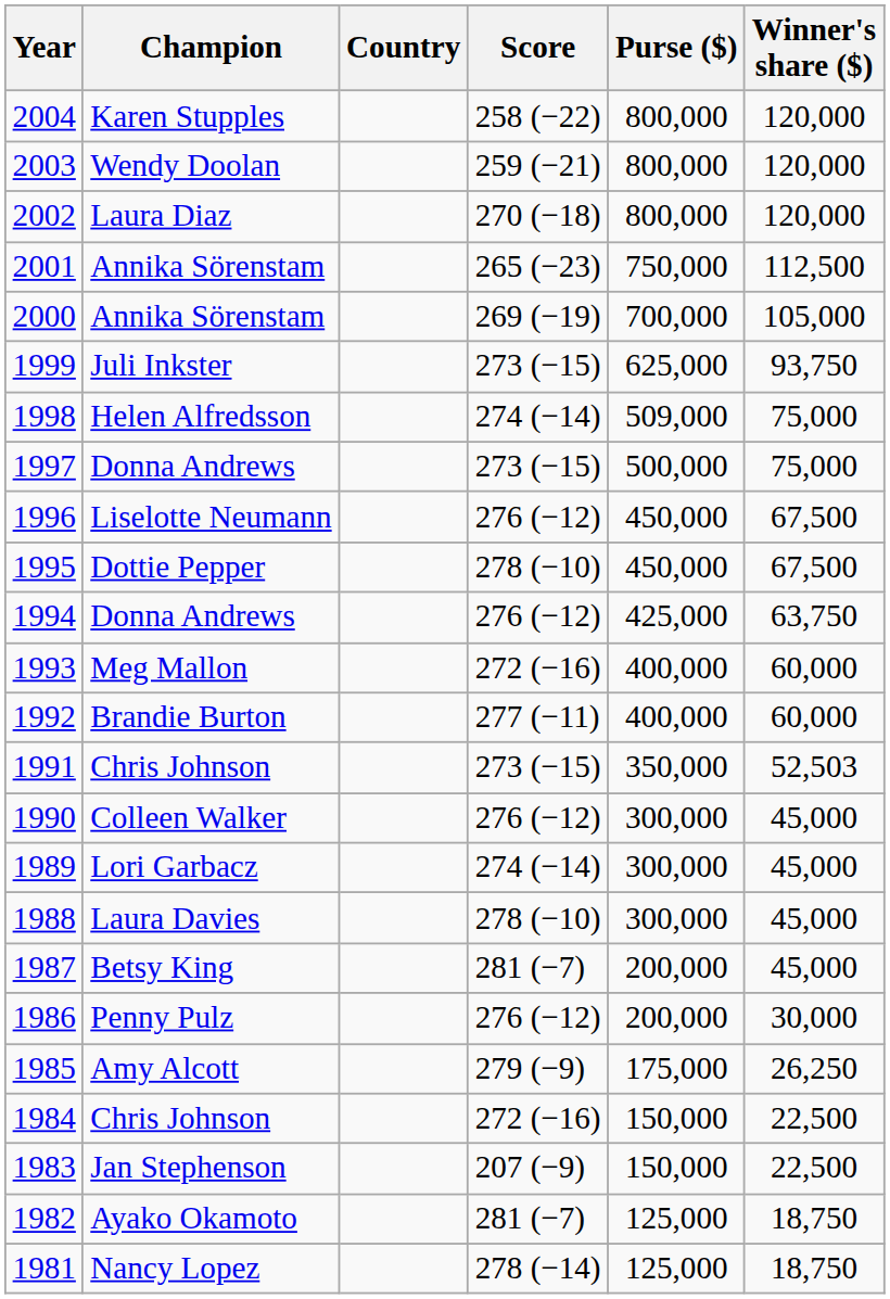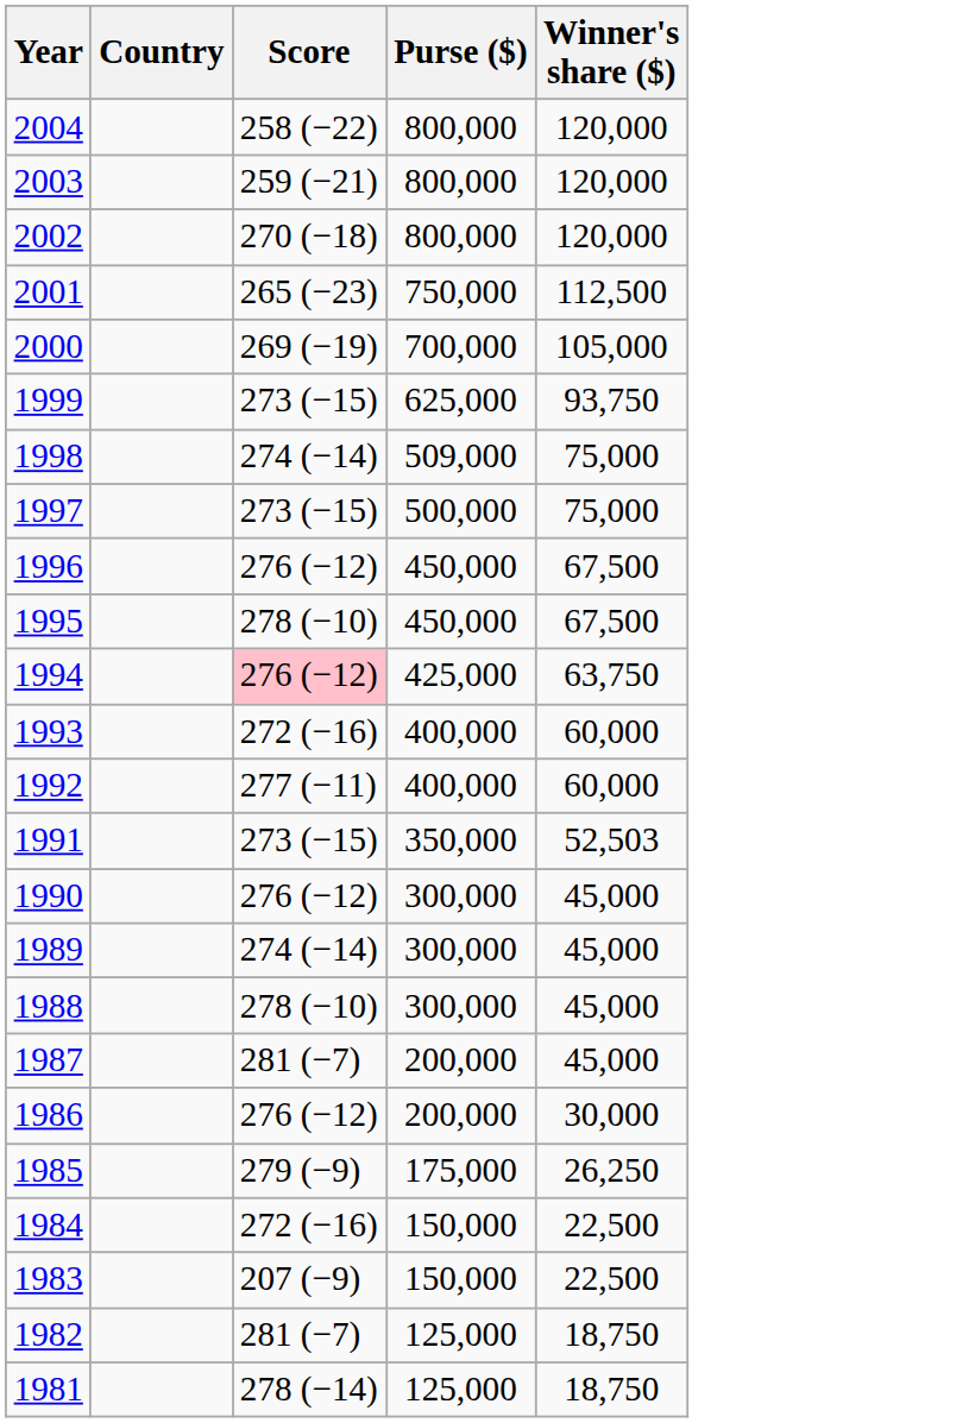 <table class="wikitable">
 <tr>
 <th>Year</th>
-<th>Champion</th>
 <th>Country</th>
 <th>Score</th>
 <th>Purse ($)</th>
 <th>Winner's<br>share ($)</th>
 </tr>
 <tr>
 <td><a href='#'>2004</a></td>
-<td><a href='#'>Karen Stupples</a></td>
 <td></td>
 <td>258 (−22)</td>
 <td align=center>800,000</td>
 <td align=center>120,000</td>
 </tr>
 <tr>
 <td><a href='#'>2003</a></td>
-<td><a href='#'>Wendy Doolan</a></td>
 <td></td>
 <td>259 (−21)</td>
 <td align=center>800,000</td>
 <td align=center>120,000</td>
 </tr>
 <tr>
 <td><a href='#'>2002</a></td>
-<td><a href='#'>Laura Diaz</a></td>
 <td></td>
 <td>270 (−18)</td>
 <td align=center>800,000</td>
 <td align=center>120,000</td>
 </tr>
 <tr>
 <td><a href='#'>2001</a></td>
-<td><a href='#'>Annika Sörenstam</a></td>
 <td></td>
 <td>265 (−23)</td>
 <td align=center>750,000</td>
 <td align=center>112,500</td>
 </tr>
 <tr>
 <td><a href='#'>2000</a></td>
-<td><a href='#'>Annika Sörenstam</a></td>
 <td></td>
 <td>269 (−19)</td>
 <td align=center>700,000</td>
 <td align=center>105,000</td>
 </tr>
 <tr>
 <td><a href='#'>1999</a></td>
-<td><a href='#'>Juli Inkster</a></td>
 <td></td>
 <td>273 (−15)</td>
 <td align=center>625,000</td>
 <td align=center>93,750</td>
 </tr>
 <tr>
 <td><a href='#'>1998</a></td>
-<td><a href='#'>Helen Alfredsson</a></td>
 <td></td>
 <td>274 (−14)</td>
 <td align=center>509,000</td>
 <td align=center>75,000</td>
 </tr>
 <tr>
 <td><a href='#'>1997</a></td>
-<td><a href='#'>Donna Andrews</a></td>
 <td></td>
 <td>273 (−15)</td>
 <td align=center>500,000</td>
 <td align=center>75,000</td>
 </tr>
 <tr>
 <td><a href='#'>1996</a></td>
-<td><a href='#'>Liselotte Neumann</a></td>
 <td></td>
 <td>276 (−12)</td>
 <td align=center>450,000</td>
 <td align=center>67,500</td>
 </tr>
 <tr>
 <td><a href='#'>1995</a></td>
-<td><a href='#'>Dottie Pepper</a></td>
 <td></td>
 <td>278 (−10)</td>
 <td align=center>450,000</td>
 <td align=center>67,500</td>
 </tr>
 <tr>
 <td><a href='#'>1994</a></td>
-<td><a href='#'>Donna Andrews</a></td>
 <td></td>
-<td>276 (−12)</td>
+<td style="background: pink;">276 (−12)</td>
 <td align=center>425,000</td>
 <td align=center>63,750</td>
 </tr>
 <tr>
 <td><a href='#'>1993</a></td>
-<td><a href='#'>Meg Mallon</a></td>
 <td></td>
 <td>272 (−16)</td>
 <td align=center>400,000</td>
 <td align=center>60,000</td>
 </tr>
 <tr>
 <td><a href='#'>1992</a></td>
-<td><a href='#'>Brandie Burton</a></td>
 <td></td>
 <td>277 (−11)</td>
 <td align=center>400,000</td>
 <td align=center>60,000</td>
 </tr>
 <tr>
 <td><a href='#'>1991</a></td>
-<td><a href='#'>Chris Johnson</a></td>
 <td></td>
 <td>273 (−15)</td>
 <td align=center>350,000</td>
 <td align=center>52,503</td>
 </tr>
 <tr>
 <td><a href='#'>1990</a></td>
-<td><a href='#'>Colleen Walker</a></td>
 <td></td>
 <td>276 (−12)</td>
 <td align=center>300,000</td>
 <td align=center>45,000</td>
 </tr>
 <tr>
 <td><a href='#'>1989</a></td>
-<td><a href='#'>Lori Garbacz</a></td>
 <td></td>
 <td>274 (−14)</td>
 <td align=center>300,000</td>
 <td align=center>45,000</td>
 </tr>
 <tr>
 <td><a href='#'>1988</a></td>
-<td><a href='#'>Laura Davies</a></td>
 <td></td>
 <td>278 (−10)</td>
 <td align=center>300,000</td>
 <td align=center>45,000</td>
 </tr>
 <tr>
 <td><a href='#'>1987</a></td>
-<td><a href='#'>Betsy King</a></td>
 <td></td>
 <td>281 (−7)</td>
 <td align=center>200,000</td>
 <td align=center>45,000</td>
 </tr>
 <tr>
 <td><a href='#'>1986</a></td>
-<td><a href='#'>Penny Pulz</a></td>
 <td></td>
 <td>276 (−12)</td>
 <td align=center>200,000</td>
 <td align=center>30,000</td>
 </tr>
 <tr>
 <td><a href='#'>1985</a></td>
-<td><a href='#'>Amy Alcott</a></td>
 <td></td>
 <td>279 (−9)</td>
 <td align=center>175,000</td>
 <td align=center>26,250</td>
 </tr>
 <tr>
 <td><a href='#'>1984</a></td>
-<td><a href='#'>Chris Johnson</a></td>
 <td></td>
 <td>272 (−16)</td>
 <td align=center>150,000</td>
 <td align=center>22,500</td>
 </tr>
 <tr>
 <td><a href='#'>1983</a></td>
-<td><a href='#'>Jan Stephenson</a></td>
 <td></td>
 <td>207 (−9)</td>
 <td align=center>150,000</td>
 <td align=center>22,500</td>
 </tr>
 <tr>
 <td><a href='#'>1982</a></td>
-<td><a href='#'>Ayako Okamoto</a></td>
 <td></td>
 <td>281 (−7)</td>
 <td align=center>125,000</td>
 <td align=center>18,750</td>
 </tr>
 <tr>
 <td><a href='#'>1981</a></td>
-<td><a href='#'>Nancy Lopez</a></td>
 <td></td>
 <td>278 (−14)</td>
 <td align=center>125,000</td>
 <td align=center>18,750</td>
 </tr>
 </table>
